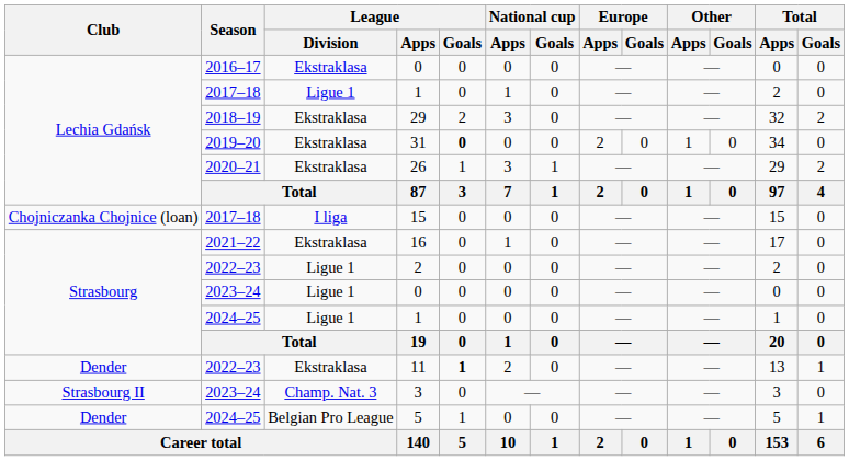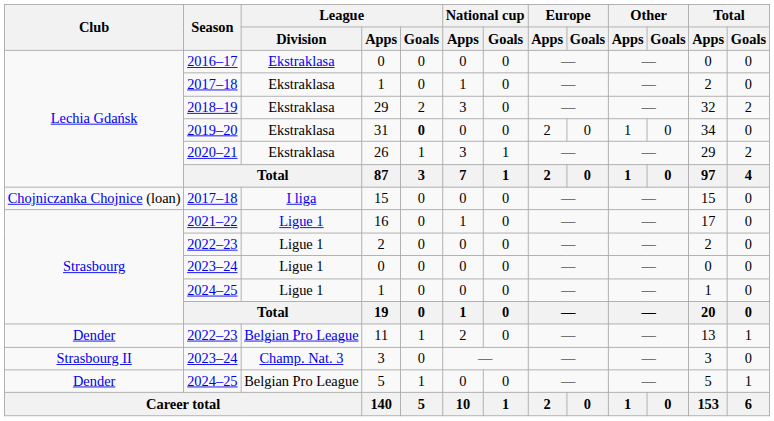 <table class=wikitable style=text-align:center>
 <tr>
 <th rowspan=2>Club</th>
 <th rowspan=2>Season</th>
 <th colspan=3>League</th>
 <th colspan=2>National cup</th>
 <th colspan=2>Europe</th>
 <th colspan=2>Other</th>
 <th colspan=2>Total</th>
 </tr>
 <tr>
 <th>Division</th>
 <th>Apps</th>
 <th>Goals</th>
 <th>Apps</th>
 <th>Goals</th>
 <th>Apps</th>
 <th>Goals</th>
 <th>Apps</th>
 <th>Goals</th>
 <th>Apps</th>
 <th>Goals</th>
 </tr>
 <tr>
 <td rowspan="6"><a href='#'>Lechia Gdańsk</a></td>
 <td><a href='#'>2016–17</a></td>
 <td><a href='#'>Ekstraklasa</a></td>
 <td>0</td>
 <td>0</td>
 <td>0</td>
 <td>0</td>
 <td colspan="2">—</td>
 <td colspan="2">—</td>
 <td>0</td>
 <td>0</td>
 </tr>
 <tr>
 <td><a href='#'>2017–18</a></td>
-<td><a href='#'>Ligue 1</a></td>
+<td>Ekstraklasa</td>
 <td>1</td>
 <td>0</td>
 <td>1</td>
 <td>0</td>
 <td colspan="2">—</td>
 <td colspan="2">—</td>
 <td>2</td>
 <td>0</td>
 </tr>
 <tr>
 <td><a href='#'>2018–19</a></td>
 <td>Ekstraklasa</td>
 <td>29</td>
 <td>2</td>
 <td>3</td>
 <td>0</td>
 <td colspan="2">—</td>
 <td colspan="2">—</td>
 <td>32</td>
 <td>2</td>
 </tr>
 <tr>
 <td><a href='#'>2019–20</a></td>
 <td>Ekstraklasa</td>
 <td>31</td>
 <td><strong>0</strong></td>
 <td>0</td>
 <td>0</td>
 <td>2</td>
 <td>0</td>
 <td>1</td>
 <td>0</td>
 <td>34</td>
 <td>0</td>
 </tr>
 <tr>
 <td><a href='#'>2020–21</a></td>
 <td>Ekstraklasa</td>
 <td>26</td>
 <td>1</td>
 <td>3</td>
 <td>1</td>
 <td colspan="2">—</td>
 <td colspan="2">—</td>
 <td>29</td>
 <td>2</td>
 </tr>
 <tr>
 <th colspan=2>Total</th>
 <th>87</th>
 <th>3</th>
 <th>7</th>
 <th>1</th>
 <th>2</th>
 <th>0</th>
 <th>1</th>
 <th>0</th>
 <th>97</th>
 <th>4</th>
 </tr>
 <tr>
 <td><a href='#'>Chojniczanka Chojnice</a>  (loan)</td>
 <td><a href='#'>2017–18</a></td>
 <td><a href='#'>I liga</a></td>
 <td>15</td>
 <td>0</td>
 <td>0</td>
 <td>0</td>
 <td colspan="2">—</td>
 <td colspan="2">—</td>
 <td>15</td>
 <td>0</td>
 </tr>
 <tr>
 <td rowspan="5"><a href='#'>Strasbourg</a></td>
 <td><a href='#'>2021–22</a></td>
-<td>Ekstraklasa</td>
+<td><a href='#'>Ligue 1</a></td>
 <td>16</td>
 <td>0</td>
 <td>1</td>
 <td>0</td>
 <td colspan="2">—</td>
 <td colspan="2">—</td>
 <td>17</td>
 <td>0</td>
 </tr>
 <tr>
 <td><a href='#'>2022–23</a></td>
 <td>Ligue 1</td>
 <td>2</td>
 <td>0</td>
 <td>0</td>
 <td>0</td>
 <td colspan="2">—</td>
 <td colspan="2">—</td>
 <td>2</td>
 <td>0</td>
 </tr>
 <tr>
 <td><a href='#'>2023–24</a></td>
 <td>Ligue 1</td>
 <td>0</td>
 <td>0</td>
 <td>0</td>
 <td>0</td>
 <td colspan="2">—</td>
 <td colspan="2">—</td>
 <td>0</td>
 <td>0</td>
 </tr>
 <tr>
 <td><a href='#'>2024–25</a></td>
 <td>Ligue 1</td>
 <td>1</td>
 <td>0</td>
 <td>0</td>
 <td>0</td>
 <td colspan="2">—</td>
 <td colspan="2">—</td>
 <td>1</td>
 <td>0</td>
 </tr>
 <tr>
 <th colspan=2>Total</th>
 <th>19</th>
 <th>0</th>
 <th>1</th>
 <th>0</th>
 <th colspan="2">—</th>
 <th colspan="2">—</th>
 <th>20</th>
 <th>0</th>
 </tr>
 <tr>
 <td><a href='#'>Dender</a></td>
 <td><a href='#'>2022–23</a></td>
-<td>Ekstraklasa</td>
+<td><a href='#'>Belgian Pro League</a></td>
 <td>11</td>
-<td><strong>1</strong></td>
+<td>1</td>
 <td>2</td>
 <td>0</td>
 <td colspan="2">—</td>
 <td colspan="2">—</td>
 <td>13</td>
 <td>1</td>
 </tr>
 <tr>
 <td><a href='#'>Strasbourg II</a></td>
 <td><a href='#'>2023–24</a></td>
 <td><a href='#'>Champ. Nat. 3</a></td>
 <td>3</td>
 <td>0</td>
 <td colspan="2">—</td>
 <td colspan="2">—</td>
 <td colspan="2">—</td>
 <td>3</td>
 <td>0</td>
 </tr>
 <tr>
 <td><a href='#'>Dender</a></td>
 <td><a href='#'>2024–25</a></td>
 <td>Belgian Pro League</td>
 <td>5</td>
 <td>1</td>
 <td>0</td>
 <td>0</td>
 <td colspan="2">—</td>
 <td colspan="2">—</td>
 <td>5</td>
 <td>1</td>
 </tr>
 <tr>
 <th colspan=3>Career total</th>
 <th>140</th>
 <th>5</th>
 <th>10</th>
 <th>1</th>
 <th>2</th>
 <th>0</th>
 <th>1</th>
 <th>0</th>
 <th>153</th>
 <th>6</th>
 </tr>
 </table>
